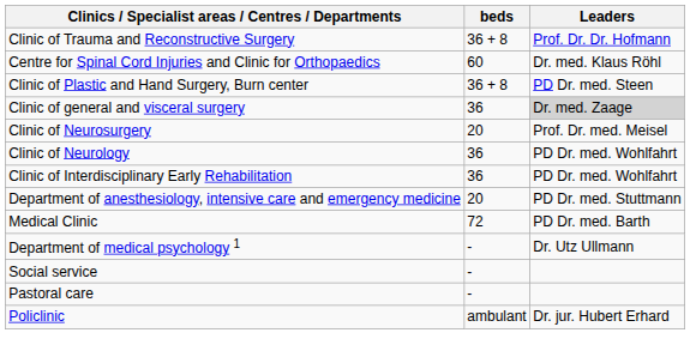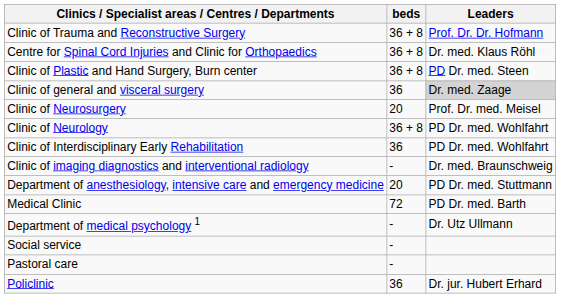 <table class="wikitable">
 <tr>
 <th>Clinics / Specialist areas / Centres / Departments</th>
 <th>beds</th>
 <th>Leaders</th>
 </tr>
 <tr>
 <td>Clinic of Trauma and <a href='#'>Reconstructive Surgery</a></td>
 <td>36 + 8</td>
 <td><a href='#'>Prof. Dr. Dr. Hofmann</a></td>
 </tr>
 <tr>
 <td>Centre for <a href='#'>Spinal Cord Injuries</a> and Clinic for <a href='#'>Orthopaedics</a></td>
-<td>60</td>
+<td>36 + 8</td>
 <td>Dr. med. Klaus Röhl</td>
 </tr>
 <tr>
 <td>Clinic of <a href='#'>Plastic</a> and Hand Surgery, Burn center</td>
 <td>36 + 8</td>
 <td><a href='#'>PD</a> Dr. med. Steen</td>
 </tr>
 <tr>
 <td>Clinic of general and <a href='#'>visceral surgery</a></td>
 <td>36</td>
 <td style="background: lightgrey;">Dr. med. Zaage</td>
 </tr>
 <tr>
 <td>Clinic of <a href='#'>Neurosurgery</a></td>
 <td>20</td>
 <td>Prof. Dr. med. Meisel</td>
 </tr>
 <tr>
 <td>Clinic of <a href='#'>Neurology</a></td>
-<td>36</td>
+<td>36 + 8</td>
 <td>PD Dr. med. Wohlfahrt</td>
 </tr>
 <tr>
 <td>Clinic of Interdisciplinary Early <a href='#'>Rehabilitation</a></td>
 <td>36</td>
 <td>PD Dr. med. Wohlfahrt</td>
+</tr>
+<tr>
+<td>Clinic of <a href='#'>imaging diagnostics</a> and <a href='#'>interventional radiology</a></td>
+<td>-</td>
+<td>Dr. med. Braunschweig</td>
 </tr>
 <tr>
 <td>Department of <a href='#'>anesthesiology</a>, <a href='#'>intensive care</a> and <a href='#'>emergency medicine</a></td>
 <td>20</td>
 <td>PD Dr. med. Stuttmann</td>
 </tr>
 <tr>
 <td>Medical Clinic</td>
 <td>72</td>
 <td>PD Dr. med. Barth</td>
 </tr>
 <tr>
 <td>Department of <a href='#'>medical psychology</a> <sup>1</sup></td>
 <td>-</td>
 <td>Dr. Utz Ullmann</td>
 </tr>
 <tr>
 <td>Social service</td>
 <td>-</td>
 <td></td>
 </tr>
 <tr>
 <td>Pastoral care</td>
 <td>-</td>
 <td></td>
 </tr>
 <tr>
 <td><a href='#'>Policlinic</a></td>
-<td>ambulant</td>
+<td>36</td>
 <td>Dr. jur. Hubert Erhard</td>
 </tr>
 </table>
